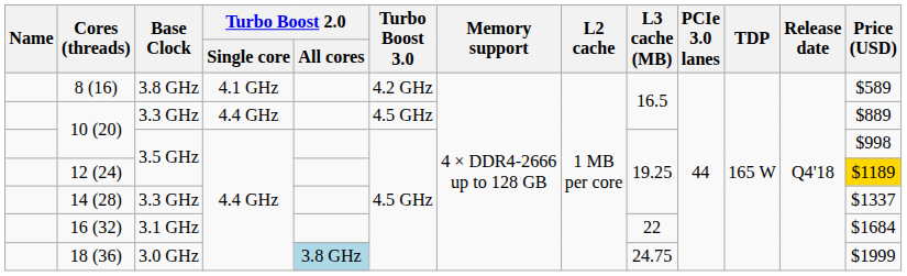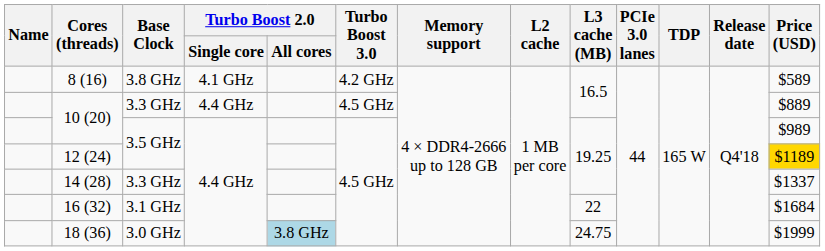 <table class="wikitable sortable" style="text-align: center;">
 <tr>
 <th rowspan="2">Name</th>
 <th rowspan="2">Cores<br>(threads)</th>
 <th rowspan="2">Base<br>Clock</th>
 <th colspan="2"><a href='#'>Turbo Boost</a> 2.0</th>
 <th rowspan="2">Turbo<br>Boost<br>3.0</th>
 <th rowspan="2">Memory<br>support</th>
 <th rowspan="2">L2<br>cache</th>
 <th rowspan="2">L3<br>cache<br>(MB)</th>
 <th rowspan="2">PCIe<br>3.0<br>lanes</th>
 <th rowspan="2">TDP</th>
 <th rowspan="2">Release<br>date</th>
 <th rowspan="2">Price<br>(USD)</th>
 </tr>
 <tr>
 <th>Single core</th>
 <th>All cores</th>
 </tr>
 <tr>
 <td></td>
 <td>8 (16)</td>
 <td>3.8 GHz</td>
 <td>4.1 GHz</td>
 <td></td>
 <td>4.2 GHz</td>
 <td rowspan="7">4 × DDR4-2666<br>up to 128 GB</td>
 <td rowspan="7">1 MB<br>per core</td>
 <td rowspan="2">16.5</td>
 <td rowspan="7">44</td>
 <td rowspan="7">165 W</td>
 <td rowspan="7">Q4'18</td>
 <td>$589</td>
 </tr>
 <tr>
 <td></td>
 <td rowspan="2">10 (20)</td>
 <td>3.3 GHz</td>
 <td>4.4 GHz</td>
 <td></td>
 <td>4.5 GHz</td>
 <td>$889</td>
 </tr>
 <tr>
 <td></td>
 <td rowspan="2">3.5 GHz</td>
 <td rowspan="5">4.4 GHz</td>
 <td></td>
 <td rowspan="5">4.5 GHz</td>
 <td rowspan="3">19.25</td>
-<td>$998</td>
+<td>$989</td>
 </tr>
 <tr>
 <td></td>
 <td>12 (24)</td>
 <td></td>
 <td style="background: gold;">$1189</td>
 </tr>
 <tr>
 <td></td>
 <td>14 (28)</td>
 <td>3.3 GHz</td>
 <td></td>
 <td>$1337</td>
 </tr>
 <tr>
 <td></td>
 <td>16 (32)</td>
 <td>3.1 GHz</td>
 <td></td>
 <td>22</td>
 <td>$1684</td>
 </tr>
 <tr>
 <td></td>
 <td>18 (36)</td>
 <td>3.0 GHz</td>
 <td style="background: lightblue;">3.8 GHz</td>
 <td>24.75</td>
 <td>$1999</td>
 </tr>
 </table>
